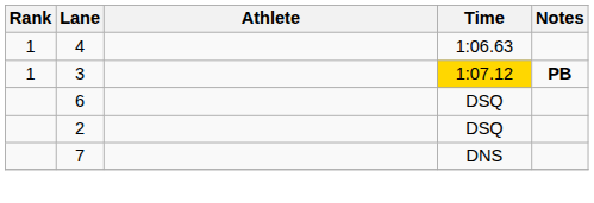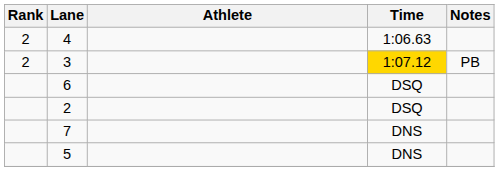 <table class="wikitable" style="text-align:center">
 <tr>
 <th>Rank</th>
 <th>Lane</th>
 <th width=300>Athlete</th>
 <th width=80>Time</th>
 <th>Notes</th>
 </tr>
 <tr>
-<td>1</td>
+<td>2</td>
 <td>4</td>
 <td align=left></td>
 <td>1:06.63</td>
 <td></td>
 </tr>
 <tr>
-<td>1</td>
+<td>2</td>
 <td>3</td>
 <td align=left></td>
 <td style="background: gold;">1:07.12</td>
-<td><strong>PB</strong></td>
+<td>PB</td>
 </tr>
 <tr>
 <td></td>
 <td>6</td>
 <td align=left></td>
 <td>DSQ</td>
 <td></td>
 </tr>
 <tr>
 <td></td>
 <td>2</td>
 <td align=left></td>
 <td>DSQ</td>
 <td></td>
 </tr>
 <tr>
 <td></td>
 <td>7</td>
 <td align=left></td>
 <td>DNS</td>
 <td></td>
 </tr>
 <tr>
+<td></td>
+<td>5</td>
+<td align=left></td>
+<td>DNS</td>
+<td></td>
+</tr>
+<tr>
 </tr>
 </table>
